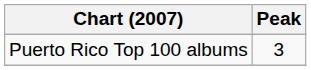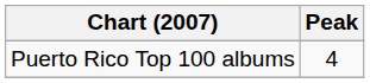 <table class="wikitable">
 <tr>
 <th align="left">Chart (2007)</th>
 <th align="left">Peak</th>
 </tr>
 <tr>
 </tr>
 <tr>
 </tr>
 <tr>
 <td align="left">Puerto Rico Top 100 albums</td>
-<td align="center">3</td>
+<td align="center">4</td>
 </tr>
 <tr>
 </tr>
 </table>
